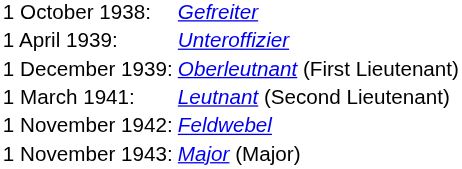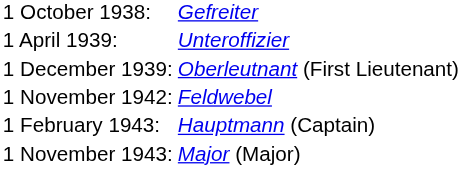 <table>
 <tr>
 <td>1 October 1938:</td>
 <td><em><a href='#'>Gefreiter</a></em></td>
 </tr>
 <tr>
 <td>1 April 1939:</td>
 <td><em><a href='#'>Unteroffizier</a></em></td>
 </tr>
 <tr>
 <td>1 December 1939:</td>
 <td><em><a href='#'>Oberleutnant</a></em> (First Lieutenant)</td>
 </tr>
 <tr>
-<td>1 March 1941:</td>
-<td><em><a href='#'>Leutnant</a></em> (Second Lieutenant)</td>
+<td>1 November 1942:</td>
+<td><em><a href='#'>Feldwebel</a></em></td>
 </tr>
 <tr>
-<td>1 November 1942:</td>
-<td><em><a href='#'>Feldwebel</a></em></td>
+<td>1 February 1943:</td>
+<td><em><a href='#'>Hauptmann</a></em> (Captain)</td>
 </tr>
 <tr>
 <td>1 November 1943:</td>
 <td><em><a href='#'>Major</a></em> (Major)</td>
 </tr>
 </table>
